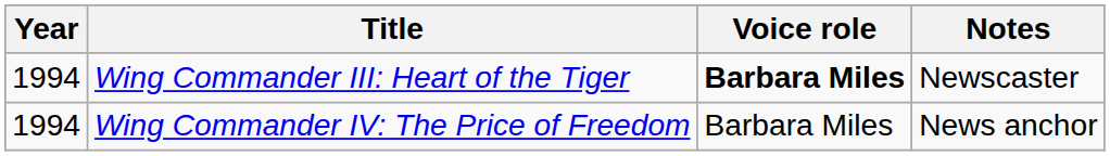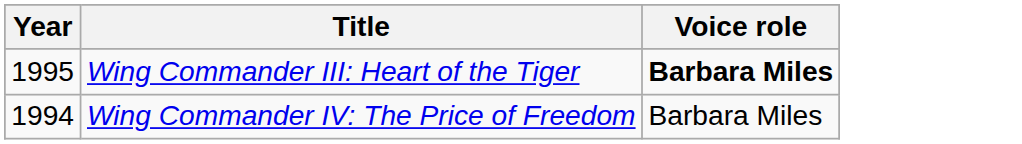 <table class="wikitable sortable">
 <tr>
 <th>Year</th>
 <th>Title</th>
 <th>Voice role</th>
-<th class="unsortable">Notes</th>
 </tr>
 <tr>
-<td>1994</td>
+<td>1995</td>
 <td><em><a href='#'>Wing Commander III: Heart of the Tiger</a></em></td>
 <td><strong>Barbara Miles</strong></td>
-<td>Newscaster</td>
 </tr>
 <tr>
 <td>1994</td>
 <td><em><a href='#'>Wing Commander IV: The Price of Freedom</a></em></td>
 <td>Barbara Miles</td>
-<td>News anchor</td>
 </tr>
 </table>
